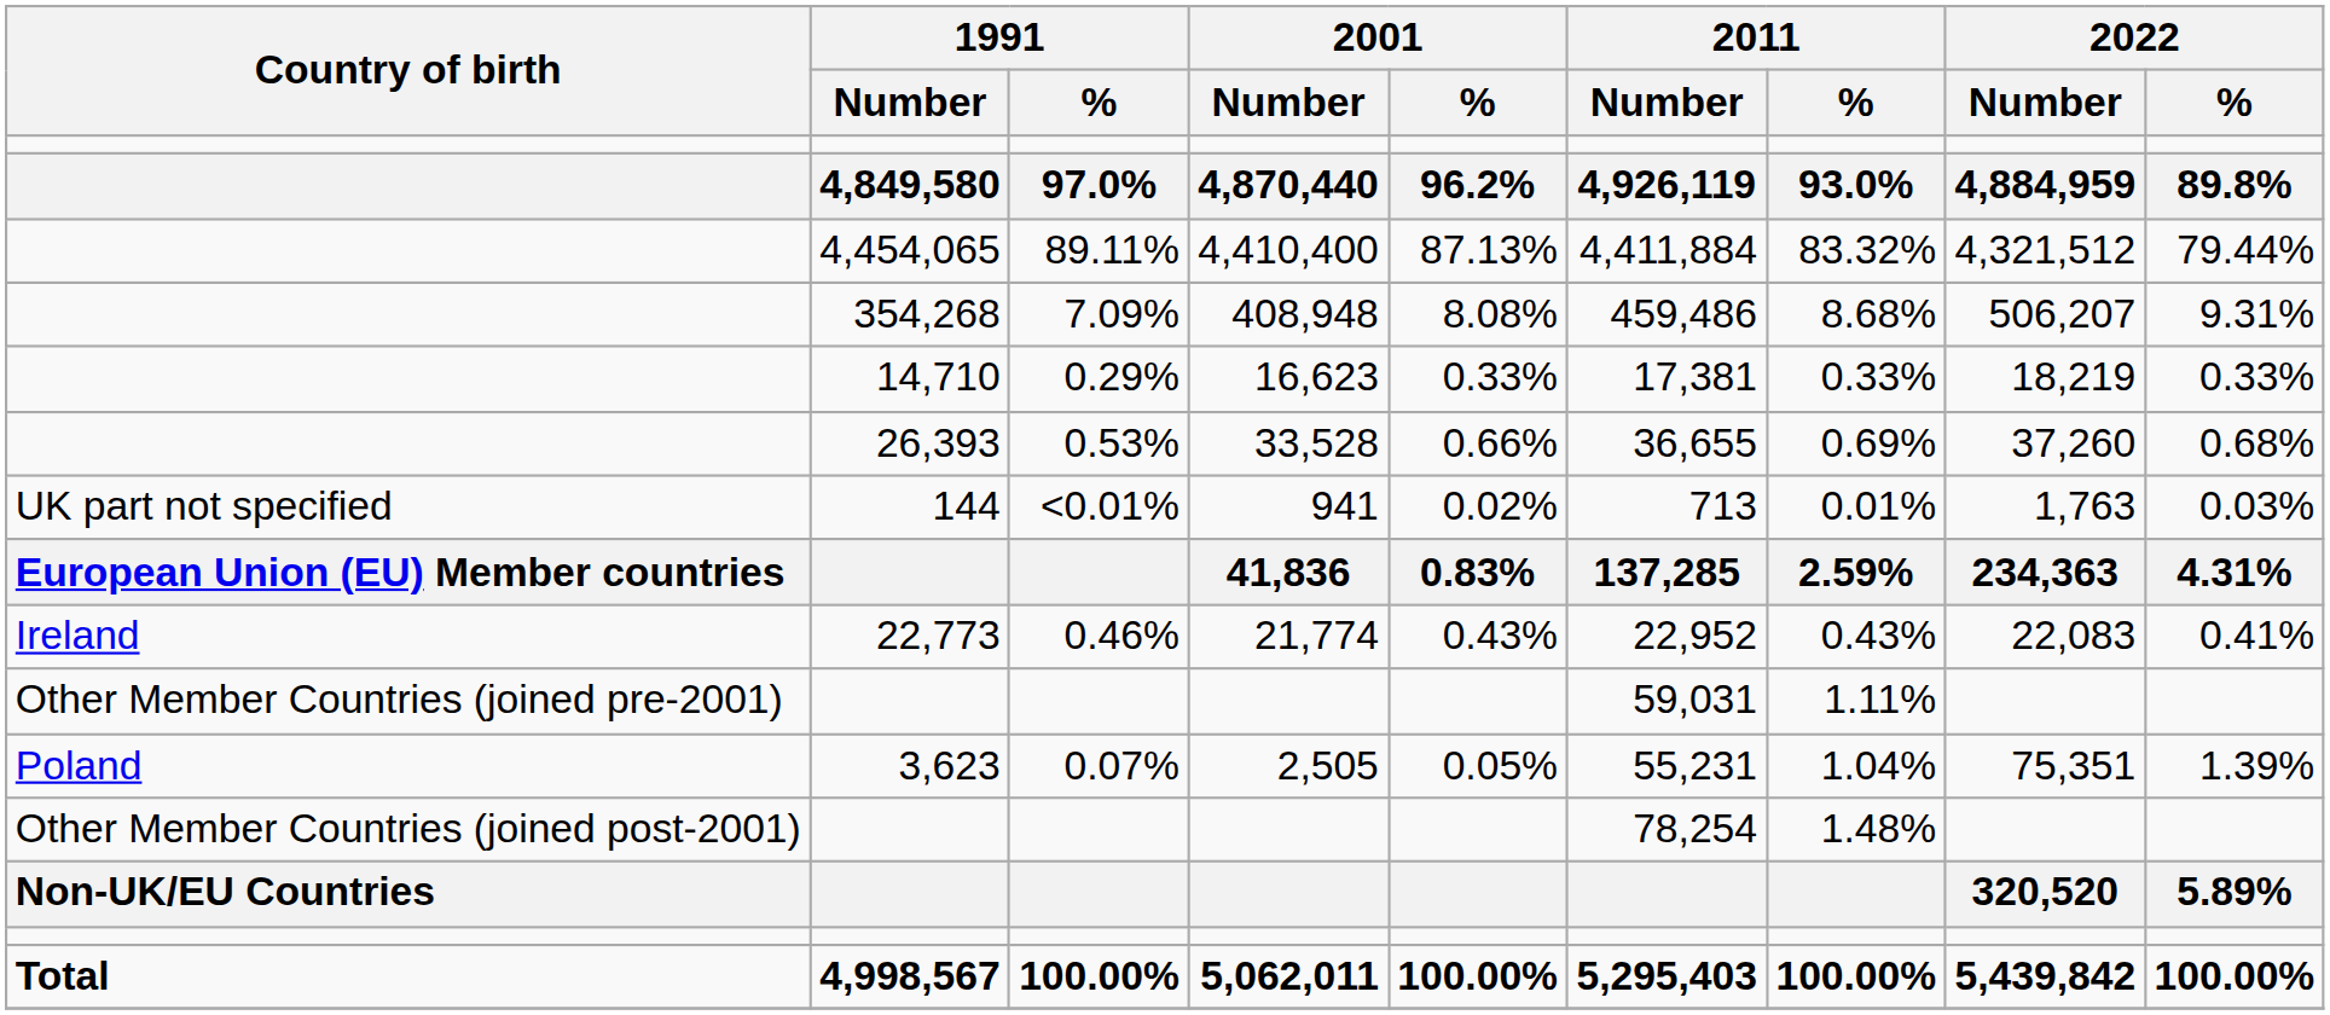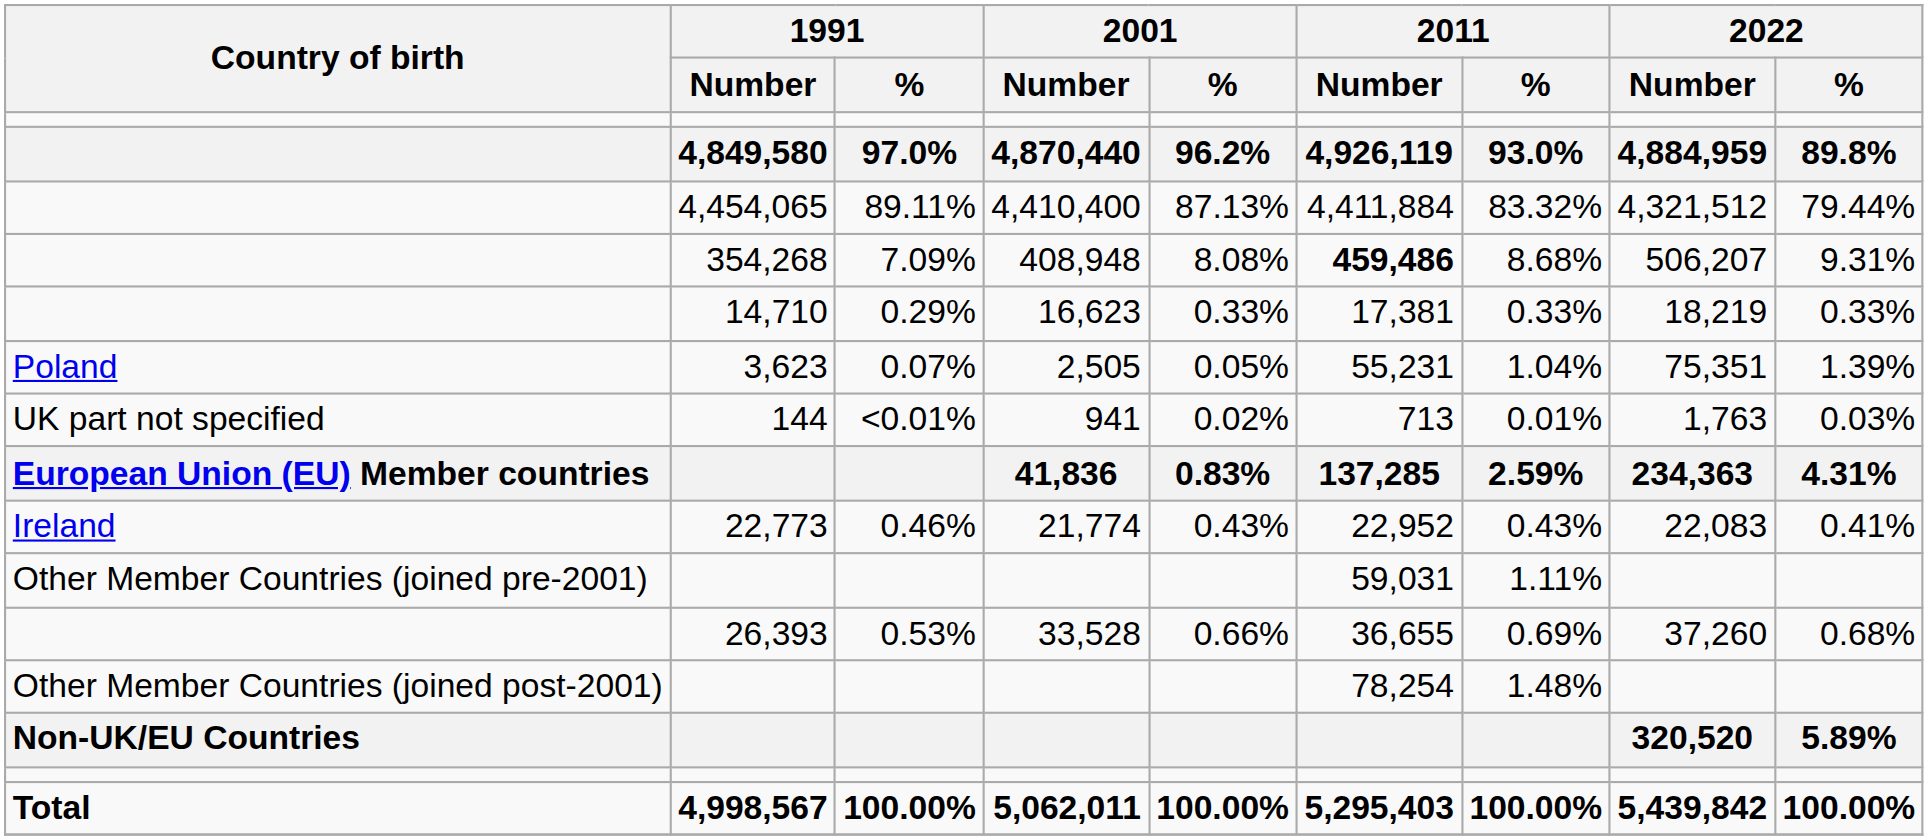 <table class="wikitable sortable" style="text-align:right">
 <tr>
 <th rowspan="2">Country of birth</th>
 <th colspan="2">1991</th>
 <th colspan="2">2001</th>
 <th colspan="2">2011</th>
 <th colspan="2">2022</th>
 </tr>
 <tr>
 <th>Number</th>
 <th>%</th>
 <th>Number</th>
 <th>%</th>
 <th>Number</th>
 <th>%</th>
 <th>Number</th>
 <th>%</th>
 </tr>
 <tr>
 <td></td>
 <td></td>
 <td></td>
 <td></td>
 <td></td>
 <td></td>
 <td></td>
 <td></td>
 <td></td>
 </tr>
 <tr>
 <th style="text-align:left"></th>
 <th>4,849,580</th>
 <th>97.0%</th>
 <th>4,870,440</th>
 <th>96.2%</th>
 <th>4,926,119</th>
 <th>93.0%</th>
 <th>4,884,959</th>
 <th>89.8%</th>
 </tr>
 <tr>
 <td style="text-align:left"></td>
 <td>4,454,065</td>
 <td>89.11%</td>
 <td>4,410,400</td>
 <td>87.13%</td>
 <td>4,411,884</td>
 <td>83.32%</td>
 <td>4,321,512</td>
 <td>79.44%</td>
 </tr>
 <tr>
 <td style="text-align:left"></td>
 <td>354,268</td>
 <td>7.09%</td>
 <td>408,948</td>
 <td>8.08%</td>
-<td>459,486</td>
+<td><strong>459,486</strong></td>
 <td>8.68%</td>
 <td>506,207</td>
 <td>9.31%</td>
 </tr>
 <tr>
 <td style="text-align:left"></td>
 <td>14,710</td>
 <td>0.29%</td>
 <td>16,623</td>
 <td>0.33%</td>
 <td>17,381</td>
 <td>0.33%</td>
 <td>18,219</td>
 <td>0.33%</td>
 </tr>
 <tr>
-<td style="text-align:left"></td>
-<td>26,393</td>
-<td>0.53%</td>
-<td>33,528</td>
-<td>0.66%</td>
-<td>36,655</td>
-<td>0.69%</td>
-<td>37,260</td>
-<td>0.68%</td>
+<td style="text-align:left"> <a href='#'>Poland</a></td>
+<td>3,623</td>
+<td>0.07%</td>
+<td>2,505</td>
+<td>0.05%</td>
+<td>55,231</td>
+<td>1.04%</td>
+<td>75,351</td>
+<td>1.39%</td>
 </tr>
 <tr>
 <td style="text-align:left"> UK part not specified</td>
 <td>144</td>
 <td><0.01%</td>
 <td>941</td>
 <td>0.02%</td>
 <td>713</td>
 <td>0.01%</td>
 <td>1,763</td>
 <td>0.03%</td>
 </tr>
 <tr>
 <th style="text-align:left"> <a href='#'>European Union (EU)</a> Member countries</th>
 <th></th>
 <th></th>
 <th>41,836</th>
 <th>0.83%</th>
 <th>137,285</th>
 <th>2.59%</th>
 <th>234,363</th>
 <th>4.31%</th>
 </tr>
 <tr>
 <td style="text-align:left"> <a href='#'>Ireland</a></td>
 <td>22,773</td>
 <td>0.46%</td>
 <td>21,774</td>
 <td>0.43%</td>
 <td>22,952</td>
 <td>0.43%</td>
 <td>22,083</td>
 <td>0.41%</td>
 </tr>
 <tr>
 <td style="text-align:left"> Other Member Countries (joined pre-2001)</td>
 <td></td>
 <td></td>
 <td></td>
 <td></td>
 <td>59,031</td>
 <td>1.11%</td>
 <td></td>
 <td></td>
 </tr>
 <tr>
-<td style="text-align:left"> <a href='#'>Poland</a></td>
-<td>3,623</td>
-<td>0.07%</td>
-<td>2,505</td>
-<td>0.05%</td>
-<td>55,231</td>
-<td>1.04%</td>
-<td>75,351</td>
-<td>1.39%</td>
+<td style="text-align:left"></td>
+<td>26,393</td>
+<td>0.53%</td>
+<td>33,528</td>
+<td>0.66%</td>
+<td>36,655</td>
+<td>0.69%</td>
+<td>37,260</td>
+<td>0.68%</td>
 </tr>
 <tr>
 <td style="text-align:left"> Other Member Countries (joined post-2001)</td>
 <td></td>
 <td></td>
 <td></td>
 <td></td>
 <td>78,254</td>
 <td>1.48%</td>
 <td></td>
 <td></td>
 </tr>
 <tr>
 <th style="text-align:left">Non-UK/EU Countries</th>
 <th></th>
 <th></th>
 <th></th>
 <th></th>
 <th></th>
 <th></th>
 <th>320,520</th>
 <th>5.89%</th>
 </tr>
 <tr>
 <td></td>
 <td></td>
 <td></td>
 <td></td>
 <td></td>
 <td></td>
 <td></td>
 <td></td>
 <td></td>
 </tr>
 <tr>
 <td style="text-align:left"><strong>Total</strong></td>
 <td><strong>4,998,567</strong></td>
 <td><strong>100.00%</strong></td>
 <td><strong>5,062,011</strong></td>
 <td><strong>100.00%</strong></td>
 <td><strong>5,295,403</strong></td>
 <td><strong>100.00%</strong></td>
 <td><strong>5,439,842</strong></td>
 <td><strong>100.00%</strong></td>
 </tr>
 <tr>
 </tr>
 </table>
